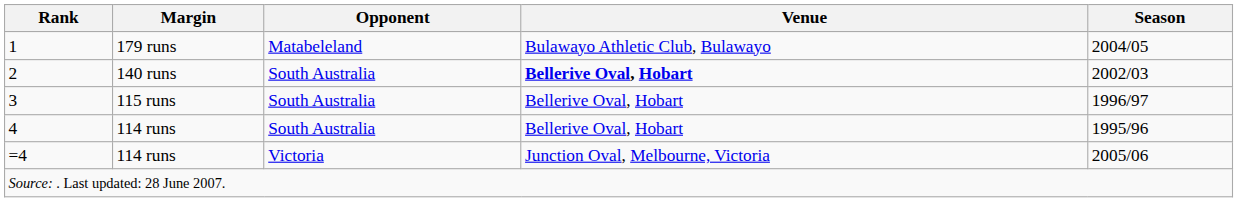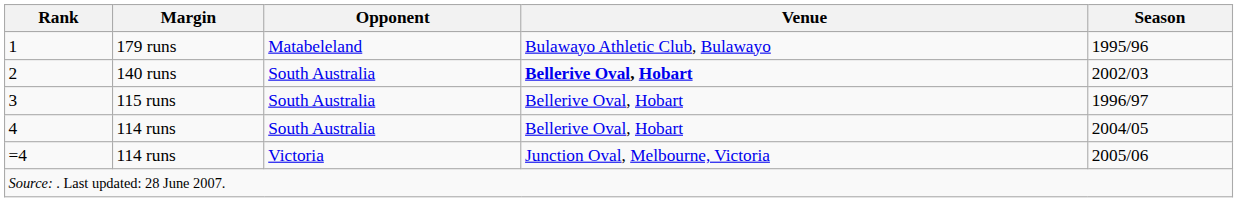 <table class="wikitable" width=90%>
 <tr>
 <th>Rank</th>
 <th>Margin</th>
 <th>Opponent</th>
 <th>Venue</th>
 <th>Season</th>
 </tr>
 <tr>
 <td>1</td>
 <td>179 runs</td>
 <td><a href='#'>Matabeleland</a></td>
 <td><a href='#'>Bulawayo Athletic Club</a>, <a href='#'>Bulawayo</a></td>
-<td>2004/05</td>
+<td>1995/96</td>
 </tr>
 <tr>
 <td>2</td>
 <td>140 runs</td>
 <td><a href='#'>South Australia</a></td>
 <td><strong><a href='#'>Bellerive Oval</a>, <a href='#'>Hobart</a></strong></td>
 <td>2002/03</td>
 </tr>
 <tr>
 <td>3</td>
 <td>115 runs</td>
 <td><a href='#'>South Australia</a></td>
 <td><a href='#'>Bellerive Oval</a>, <a href='#'>Hobart</a></td>
 <td>1996/97</td>
 </tr>
 <tr>
 <td>4</td>
 <td>114 runs</td>
 <td><a href='#'>South Australia</a></td>
 <td><a href='#'>Bellerive Oval</a>, <a href='#'>Hobart</a></td>
-<td>1995/96</td>
+<td>2004/05</td>
 </tr>
 <tr>
 <td>=4</td>
 <td>114 runs</td>
 <td><a href='#'>Victoria</a></td>
 <td><a href='#'>Junction Oval</a>, <a href='#'>Melbourne, Victoria</a></td>
 <td>2005/06</td>
 </tr>
 <tr>
 <td colspan=5><small><em>Source: </em>. Last updated: 28 June 2007.</small></td>
 </tr>
 </table>
